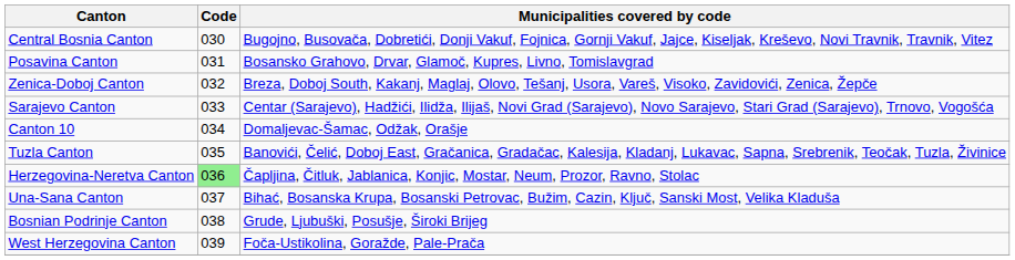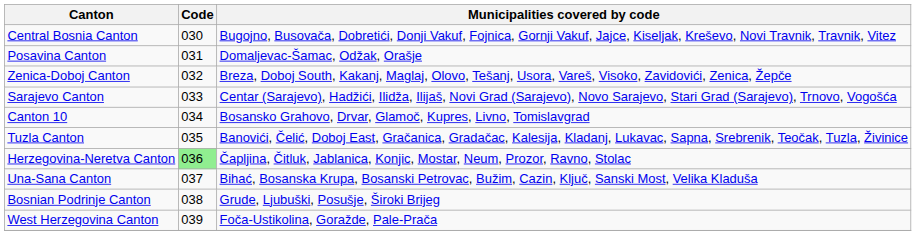 <table class="wikitable">
 <tr>
 <th>Canton</th>
 <th>Code</th>
 <th>Municipalities covered by code</th>
 </tr>
 <tr>
 <td><a href='#'>Central Bosnia Canton</a></td>
 <td>030</td>
 <td><a href='#'>Bugojno</a>, <a href='#'>Busovača</a>, <a href='#'>Dobretići</a>, <a href='#'>Donji Vakuf</a>, <a href='#'>Fojnica</a>, <a href='#'>Gornji Vakuf</a>, <a href='#'>Jajce</a>, <a href='#'>Kiseljak</a>, <a href='#'>Kreševo</a>, <a href='#'>Novi Travnik</a>, <a href='#'>Travnik</a>, <a href='#'>Vitez</a></td>
 </tr>
 <tr>
 <td><a href='#'>Posavina Canton</a></td>
 <td>031</td>
-<td><a href='#'>Bosansko Grahovo</a>, <a href='#'>Drvar</a>, <a href='#'>Glamoč</a>, <a href='#'>Kupres</a>, <a href='#'>Livno</a>, <a href='#'>Tomislavgrad</a></td>
+<td><a href='#'>Domaljevac-Šamac</a>, <a href='#'>Odžak</a>, <a href='#'>Orašje</a></td>
 </tr>
 <tr>
 <td><a href='#'>Zenica-Doboj Canton</a></td>
 <td>032</td>
 <td><a href='#'>Breza</a>, <a href='#'>Doboj South</a>, <a href='#'>Kakanj</a>, <a href='#'>Maglaj</a>, <a href='#'>Olovo</a>, <a href='#'>Tešanj</a>, <a href='#'>Usora</a>, <a href='#'>Vareš</a>, <a href='#'>Visoko</a>, <a href='#'>Zavidovići</a>, <a href='#'>Zenica</a>, <a href='#'>Žepče</a></td>
 </tr>
 <tr>
 <td><a href='#'>Sarajevo Canton</a></td>
 <td>033</td>
 <td><a href='#'>Centar (Sarajevo)</a>, <a href='#'>Hadžići</a>, <a href='#'>Ilidža</a>, <a href='#'>Ilijaš</a>, <a href='#'>Novi Grad (Sarajevo)</a>, <a href='#'>Novo Sarajevo</a>, <a href='#'>Stari Grad (Sarajevo)</a>, <a href='#'>Trnovo</a>, <a href='#'>Vogošća</a></td>
 </tr>
 <tr>
 <td><a href='#'>Canton 10</a></td>
 <td>034</td>
-<td><a href='#'>Domaljevac-Šamac</a>, <a href='#'>Odžak</a>, <a href='#'>Orašje</a></td>
+<td><a href='#'>Bosansko Grahovo</a>, <a href='#'>Drvar</a>, <a href='#'>Glamoč</a>, <a href='#'>Kupres</a>, <a href='#'>Livno</a>, <a href='#'>Tomislavgrad</a></td>
 </tr>
 <tr>
 <td><a href='#'>Tuzla Canton</a></td>
 <td>035</td>
 <td><a href='#'>Banovići</a>, <a href='#'>Čelić</a>, <a href='#'>Doboj East</a>, <a href='#'>Gračanica</a>, <a href='#'>Gradačac</a>, <a href='#'>Kalesija</a>, <a href='#'>Kladanj</a>, <a href='#'>Lukavac</a>, <a href='#'>Sapna</a>, <a href='#'>Srebrenik</a>, <a href='#'>Teočak</a>, <a href='#'>Tuzla</a>, <a href='#'>Živinice</a></td>
 </tr>
 <tr>
 <td><a href='#'>Herzegovina-Neretva Canton</a></td>
 <td style="background: lightgreen;">036</td>
 <td><a href='#'>Čapljina</a>, <a href='#'>Čitluk</a>, <a href='#'>Jablanica</a>, <a href='#'>Konjic</a>, <a href='#'>Mostar</a>, <a href='#'>Neum</a>, <a href='#'>Prozor</a>, <a href='#'>Ravno</a>, <a href='#'>Stolac</a></td>
 </tr>
 <tr>
 <td><a href='#'>Una-Sana Canton</a></td>
 <td>037</td>
 <td><a href='#'>Bihać</a>, <a href='#'>Bosanska Krupa</a>, <a href='#'>Bosanski Petrovac</a>, <a href='#'>Bužim</a>, <a href='#'>Cazin</a>, <a href='#'>Ključ</a>, <a href='#'>Sanski Most</a>, <a href='#'>Velika Kladuša</a></td>
 </tr>
 <tr>
 <td><a href='#'>Bosnian Podrinje Canton</a></td>
 <td>038</td>
 <td><a href='#'>Grude</a>, <a href='#'>Ljubuški</a>, <a href='#'>Posušje</a>, <a href='#'>Široki Brijeg</a></td>
 </tr>
 <tr>
 <td><a href='#'>West Herzegovina Canton</a></td>
 <td>039</td>
 <td><a href='#'>Foča-Ustikolina</a>, <a href='#'>Goražde</a>, <a href='#'>Pale-Prača</a></td>
 </tr>
 <tr>
 </tr>
 </table>
